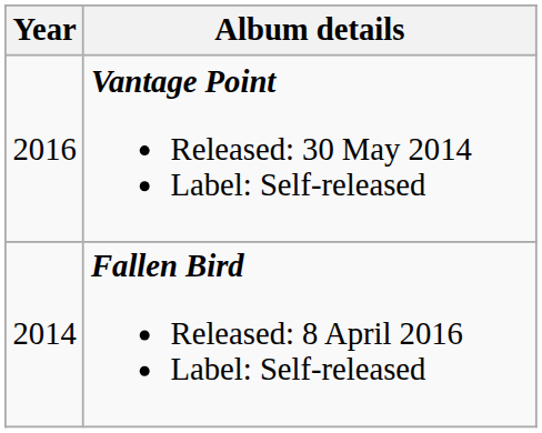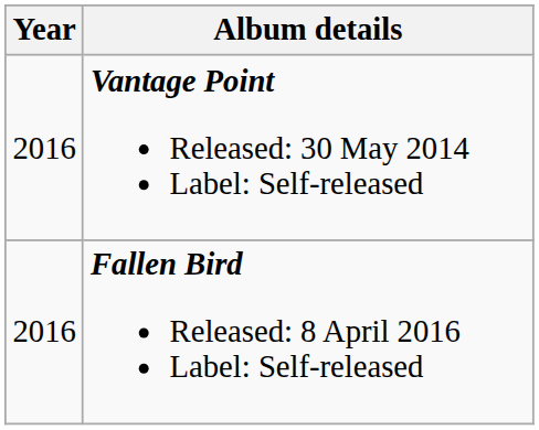 <table class="wikitable">
 <tr>
 <th>Year</th>
 <th style="width:220px;">Album details</th>
 </tr>
 <tr>
 <td style="text-align:center;">2016</td>
 <td><strong><em>Vantage Point</em></strong><br><ul><li>Released: 30 May 2014</li><li>Label: Self-released</li></ul></td>
 </tr>
 <tr>
-<td style="text-align:center;">2014</td>
+<td style="text-align:center;">2016</td>
 <td><strong><em>Fallen Bird</em></strong><br><ul><li>Released: 8 April 2016</li><li>Label: Self-released</li></ul></td>
 </tr>
 </table>
